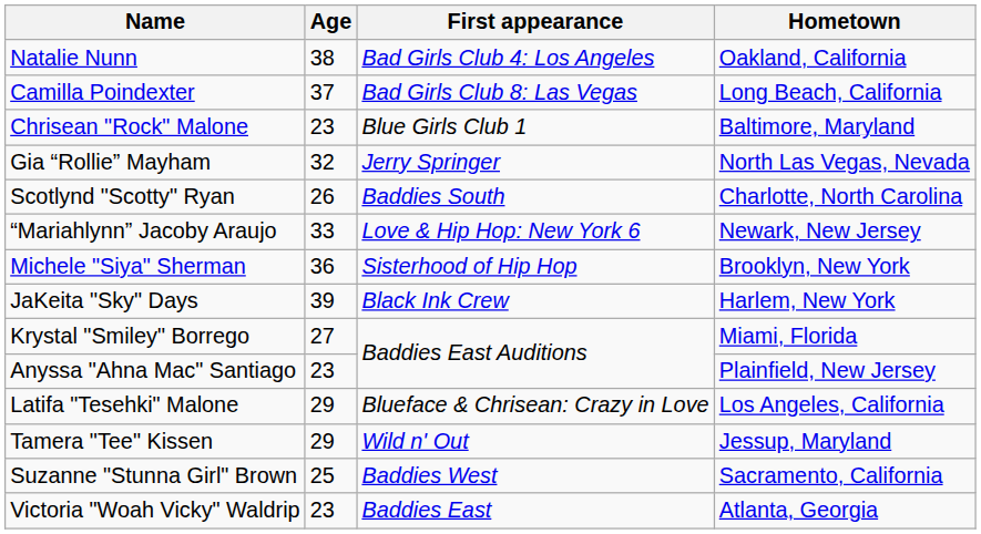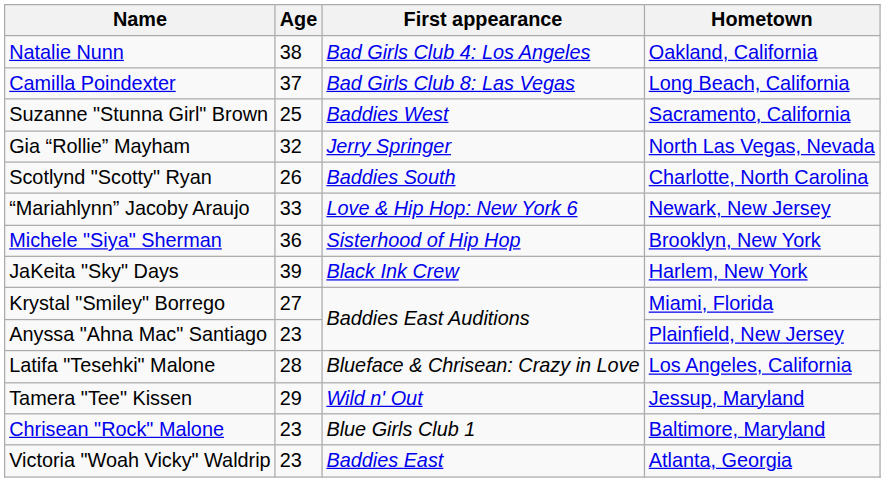 <table class="wikitable">
 <tr>
 <th>Name</th>
 <th Age !scope="col">Age</th>
 <th>First appearance</th>
 <th>Hometown</th>
 </tr>
 <tr>
 <td><a href='#'>Natalie Nunn</a></td>
 <td>38</td>
 <td><em><a href='#'>Bad Girls Club 4: Los Angeles</a></em></td>
 <td><a href='#'>Oakland, California</a></td>
 </tr>
 <tr>
 <td><a href='#'>Camilla Poindexter</a></td>
 <td>37</td>
 <td><em><a href='#'>Bad Girls Club 8: Las Vegas</a></em></td>
 <td><a href='#'>Long Beach, California</a></td>
 </tr>
 <tr>
-<td><a href='#'>Chrisean "Rock" Malone</a></td>
-<td>23</td>
-<td><em>Blue Girls Club 1</em></td>
-<td><a href='#'>Baltimore, Maryland</a></td>
+<td>Suzanne "Stunna Girl" Brown</td>
+<td>25</td>
+<td><em><a href='#'>Baddies West</a></em></td>
+<td><a href='#'>Sacramento, California</a></td>
 </tr>
 <tr>
 <td>Gia “Rollie” Mayham</td>
 <td>32</td>
 <td><em><a href='#'>Jerry Springer</a></em></td>
 <td><a href='#'>North Las Vegas, Nevada</a></td>
 </tr>
 <tr>
 <td>Scotlynd "Scotty" Ryan</td>
 <td>26</td>
 <td><em><a href='#'>Baddies South</a></em></td>
 <td><a href='#'>Charlotte, North Carolina</a></td>
 </tr>
 <tr>
 <td>“Mariahlynn” Jacoby Araujo</td>
 <td>33</td>
 <td><em><a href='#'>Love & Hip Hop: New York 6</a></em></td>
 <td><a href='#'>Newark, New Jersey</a></td>
 </tr>
 <tr>
 <td><a href='#'>Michele "Siya" Sherman</a></td>
 <td>36</td>
 <td><em><a href='#'>Sisterhood of Hip Hop</a></em></td>
 <td><a href='#'>Brooklyn, New York</a></td>
 </tr>
 <tr>
 <td>JaKeita "Sky" Days</td>
 <td>39</td>
 <td><em><a href='#'>Black Ink Crew</a></em></td>
 <td><a href='#'>Harlem, New York</a></td>
 </tr>
 <tr>
 <td>Krystal "Smiley" Borrego</td>
 <td>27</td>
 <td rowspan="2"><em>Baddies East Auditions</em></td>
 <td><a href='#'>Miami, Florida</a></td>
 </tr>
 <tr>
 <td>Anyssa "Ahna Mac" Santiago</td>
 <td>23</td>
 <td><a href='#'>Plainfield, New Jersey</a></td>
 </tr>
 <tr>
 <td>Latifa "Tesehki" Malone</td>
-<td>29</td>
+<td>28</td>
 <td><em>Blueface & Chrisean: Crazy in Love</em></td>
 <td><a href='#'>Los Angeles, California</a></td>
 </tr>
 <tr>
 <td>Tamera "Tee" Kissen</td>
 <td>29</td>
 <td><em><a href='#'>Wild n' Out</a></em></td>
 <td><a href='#'>Jessup, Maryland</a></td>
 </tr>
 <tr>
-<td>Suzanne "Stunna Girl" Brown</td>
-<td>25</td>
-<td><em><a href='#'>Baddies West</a></em></td>
-<td><a href='#'>Sacramento, California</a></td>
+<td><a href='#'>Chrisean "Rock" Malone</a></td>
+<td>23</td>
+<td><em>Blue Girls Club 1</em></td>
+<td><a href='#'>Baltimore, Maryland</a></td>
 </tr>
 <tr>
 <td>Victoria "Woah Vicky" Waldrip</td>
 <td>23</td>
 <td><em><a href='#'>Baddies East</a></em></td>
 <td><a href='#'>Atlanta, Georgia</a></td>
 </tr>
 </table>
